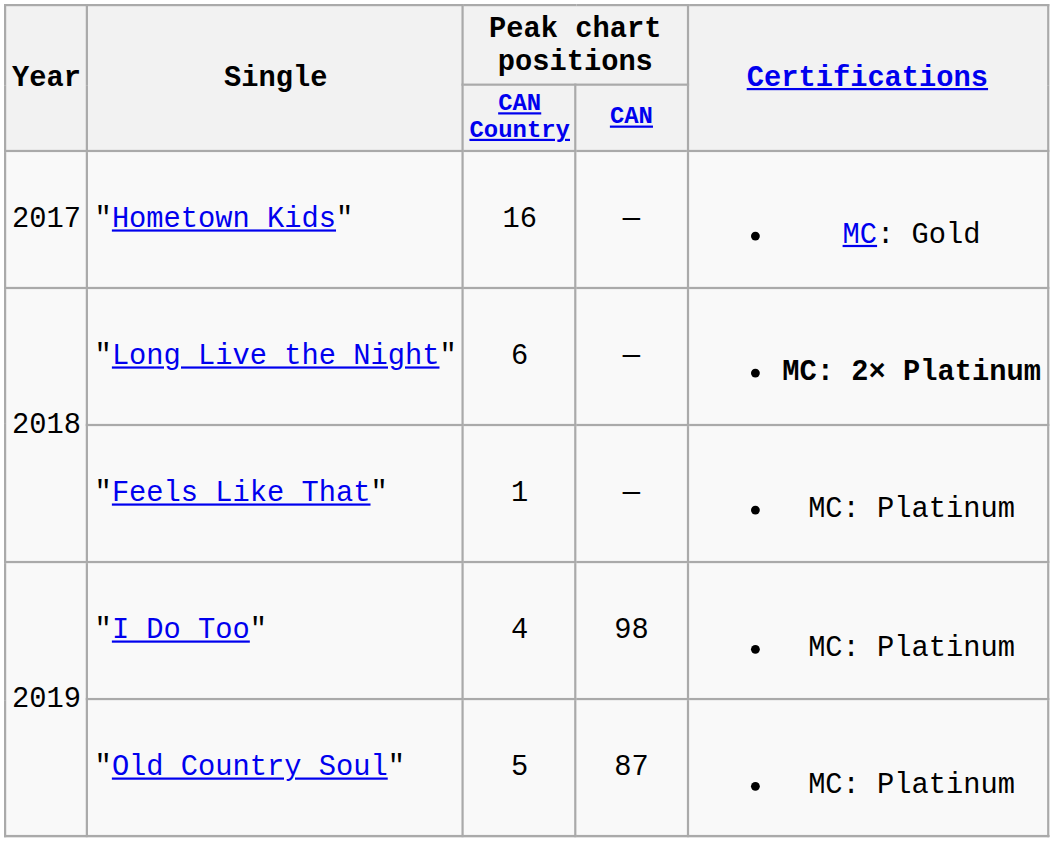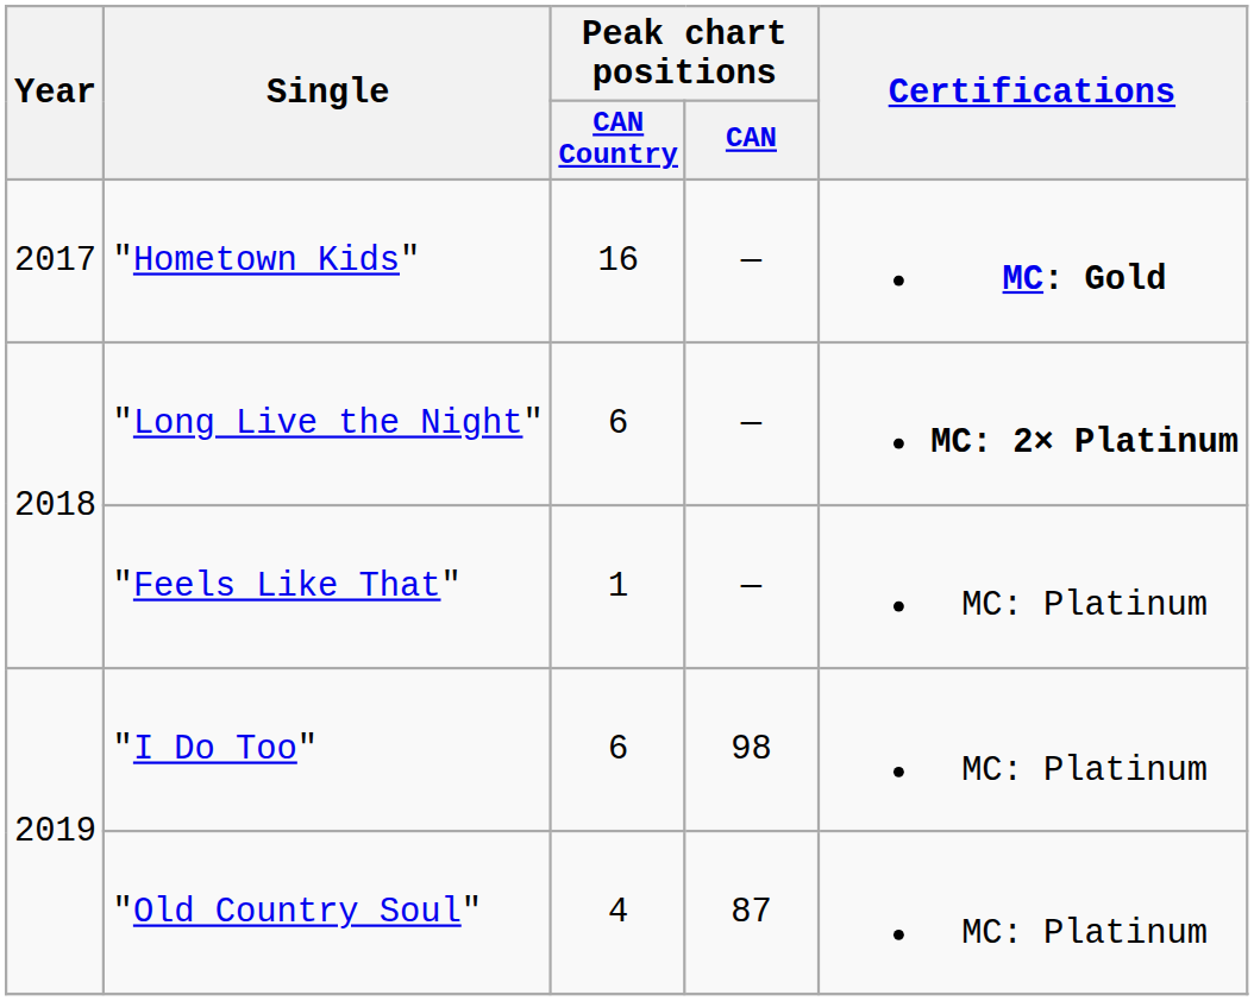 <table class="wikitable" style="text-align:center;">
 <tr>
 <th rowspan="2">Year</th>
 <th rowspan="2">Single</th>
 <th colspan="2">Peak chart<br>positions</th>
 <th rowspan="2"><a href='#'>Certifications</a></th>
 </tr>
 <tr style="font-size:smaller;">
 <th width="45"><a href='#'>CAN Country</a><br></th>
 <th width="45"><a href='#'>CAN</a><br></th>
 </tr>
 <tr>
 <td>2017</td>
 <td align="left">"<a href='#'>Hometown Kids</a>"</td>
 <td>16</td>
 <td>—</td>
-<td><br><ul><li><a href='#'>MC</a>: Gold</li></ul></td>
+<td><strong><br><ul><li><a href='#'>MC</a>: Gold</li></ul></strong></td>
 </tr>
 <tr>
 <td rowspan="2">2018</td>
 <td align="left">"<a href='#'>Long Live the Night</a>"</td>
 <td>6</td>
 <td>—</td>
 <td><strong><br><ul><li>MC: 2× Platinum</li></ul></strong></td>
 </tr>
 <tr>
 <td align="left">"<a href='#'>Feels Like That</a>"</td>
 <td>1</td>
 <td>—</td>
 <td><br><ul><li>MC: Platinum</li></ul></td>
 </tr>
 <tr>
 <td rowspan="2">2019</td>
 <td align="left">"<a href='#'>I Do Too</a>"</td>
-<td>4</td>
+<td>6</td>
 <td>98</td>
 <td><br><ul><li>MC: Platinum</li></ul></td>
 </tr>
 <tr>
 <td align="left">"<a href='#'>Old Country Soul</a>"</td>
-<td>5</td>
+<td>4</td>
 <td>87</td>
 <td><br><ul><li>MC: Platinum</li></ul></td>
 </tr>
 <tr>
 </tr>
 </table>
